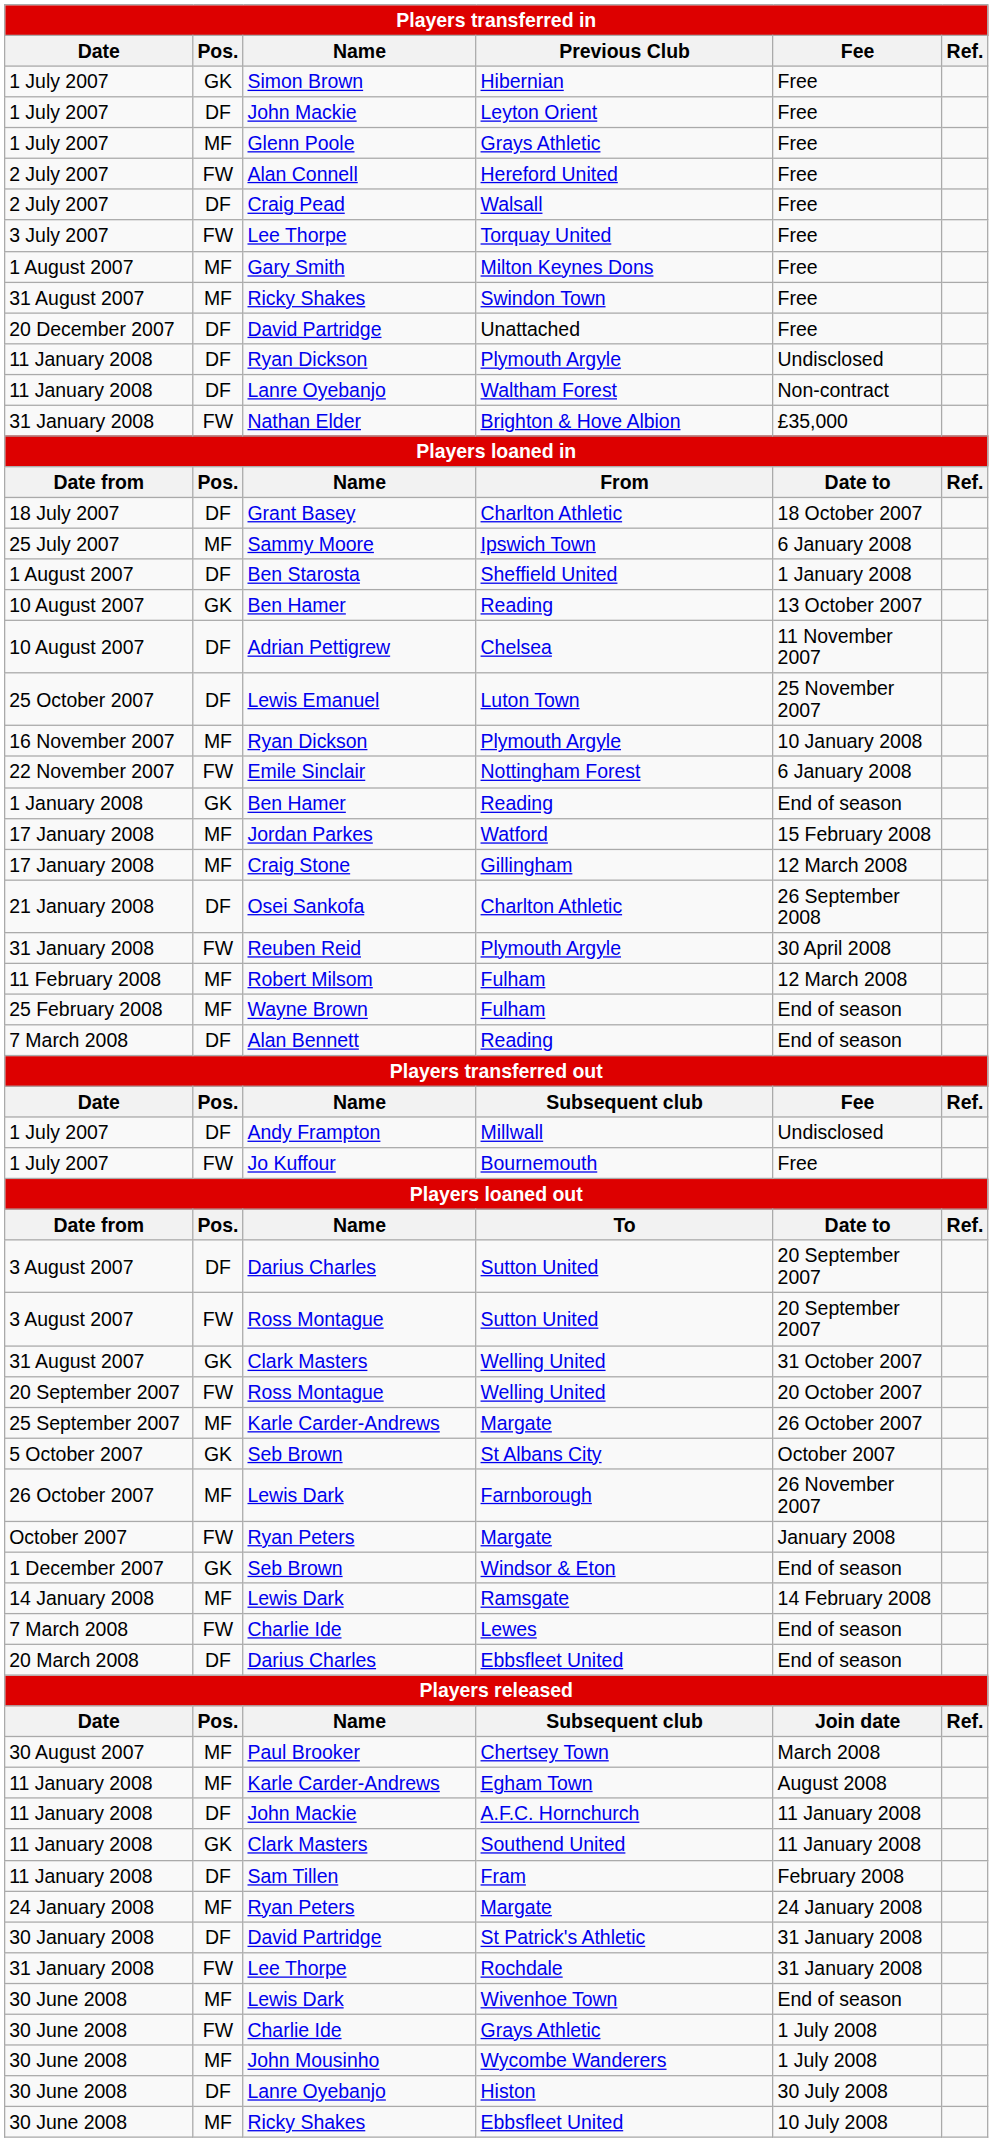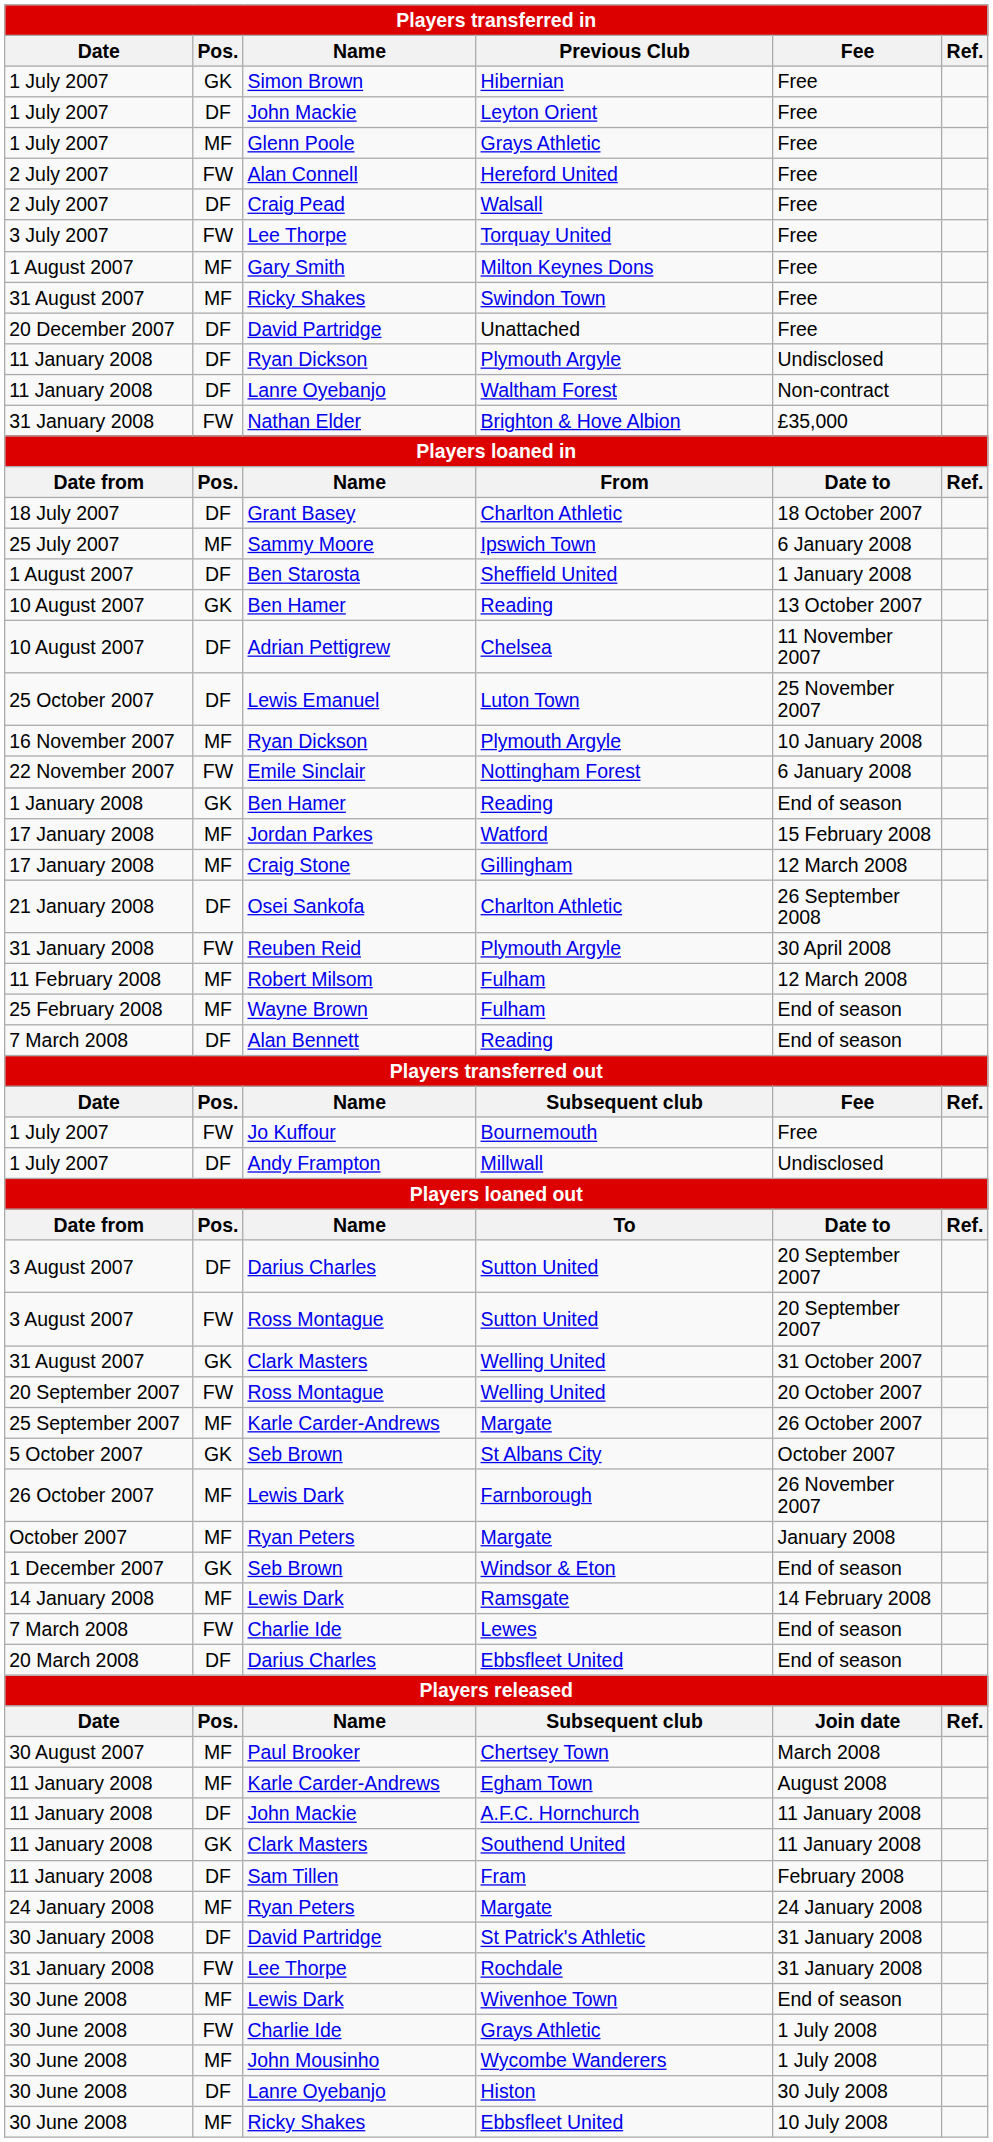 <table class="wikitable" style="font-size:95%;">
 <tr>
 <th colspan="6" style="background:#d00; color:white; text-align:center;">Players transferred in</th>
 </tr>
 <tr>
 <th style="width:140px;">Date</th>
 <th style="width:25px;">Pos.</th>
 <th style="width:175px;">Name</th>
 <th style="width:225px;">Previous Club</th>
 <th style="width:125px;">Fee</th>
 <th style="width:25px;">Ref.</th>
 </tr>
 <tr>
 <td>1 July 2007</td>
 <td style="text-align:center;">GK</td>
 <td> <a href='#'>Simon Brown</a></td>
 <td> <a href='#'>Hibernian</a></td>
 <td>Free</td>
 <td></td>
 </tr>
 <tr>
 <td>1 July 2007</td>
 <td style="text-align:center;">DF</td>
 <td> <a href='#'>John Mackie</a></td>
 <td> <a href='#'>Leyton Orient</a></td>
 <td>Free</td>
 <td></td>
 </tr>
 <tr>
 <td>1 July 2007</td>
 <td style="text-align:center;">MF</td>
 <td> <a href='#'>Glenn Poole</a></td>
 <td> <a href='#'>Grays Athletic</a></td>
 <td>Free</td>
 <td></td>
 </tr>
 <tr>
 <td>2 July 2007</td>
 <td style="text-align:center;">FW</td>
 <td> <a href='#'>Alan Connell</a></td>
 <td> <a href='#'>Hereford United</a></td>
 <td>Free</td>
 <td></td>
 </tr>
 <tr>
 <td>2 July 2007</td>
 <td style="text-align:center;">DF</td>
 <td> <a href='#'>Craig Pead</a></td>
 <td> <a href='#'>Walsall</a></td>
 <td>Free</td>
 <td></td>
 </tr>
 <tr>
 <td>3 July 2007</td>
 <td style="text-align:center;">FW</td>
 <td> <a href='#'>Lee Thorpe</a></td>
 <td> <a href='#'>Torquay United</a></td>
 <td>Free</td>
 <td></td>
 </tr>
 <tr>
 <td>1 August 2007</td>
 <td style="text-align:center;">MF</td>
 <td> <a href='#'>Gary Smith</a></td>
 <td> <a href='#'>Milton Keynes Dons</a></td>
 <td>Free</td>
 <td></td>
 </tr>
 <tr>
 <td>31 August 2007</td>
 <td style="text-align:center;">MF</td>
 <td> <a href='#'>Ricky Shakes</a></td>
 <td> <a href='#'>Swindon Town</a></td>
 <td>Free</td>
 <td></td>
 </tr>
 <tr>
 <td>20 December 2007</td>
 <td style="text-align:center;">DF</td>
 <td> <a href='#'>David Partridge</a></td>
 <td>Unattached</td>
 <td>Free</td>
 <td></td>
 </tr>
 <tr>
 <td>11 January 2008</td>
 <td style="text-align:center;">DF</td>
 <td> <a href='#'>Ryan Dickson</a></td>
 <td> <a href='#'>Plymouth Argyle</a></td>
 <td>Undisclosed</td>
 <td></td>
 </tr>
 <tr>
 <td>11 January 2008</td>
 <td style="text-align:center;">DF</td>
 <td> <a href='#'>Lanre Oyebanjo</a></td>
 <td> <a href='#'>Waltham Forest</a></td>
 <td>Non-contract</td>
 <td></td>
 </tr>
 <tr>
 <td>31 January 2008</td>
 <td style="text-align:center;">FW</td>
 <td> <a href='#'>Nathan Elder</a></td>
 <td> <a href='#'>Brighton & Hove Albion</a></td>
 <td>£35,000</td>
 <td></td>
 </tr>
 <tr>
 <th colspan="6" style="background:#d00; color:white; text-align:center;">Players loaned in</th>
 </tr>
 <tr>
 <th>Date from</th>
 <th>Pos.</th>
 <th>Name</th>
 <th>From</th>
 <th>Date to</th>
 <th>Ref.</th>
 </tr>
 <tr>
 <td>18 July 2007</td>
 <td style="text-align:center;">DF</td>
 <td> <a href='#'>Grant Basey</a></td>
 <td> <a href='#'>Charlton Athletic</a></td>
 <td>18 October 2007</td>
 <td></td>
 </tr>
 <tr>
 <td>25 July 2007</td>
 <td style="text-align:center;">MF</td>
 <td> <a href='#'>Sammy Moore</a></td>
 <td> <a href='#'>Ipswich Town</a></td>
 <td>6 January 2008</td>
 <td></td>
 </tr>
 <tr>
 <td>1 August 2007</td>
 <td style="text-align:center;">DF</td>
 <td> <a href='#'>Ben Starosta</a></td>
 <td> <a href='#'>Sheffield United</a></td>
 <td>1 January 2008</td>
 <td></td>
 </tr>
 <tr>
 <td>10 August 2007</td>
 <td style="text-align:center;">GK</td>
 <td> <a href='#'>Ben Hamer</a></td>
 <td> <a href='#'>Reading</a></td>
 <td>13 October 2007</td>
 <td></td>
 </tr>
 <tr>
 <td>10 August 2007</td>
 <td style="text-align:center;">DF</td>
 <td> <a href='#'>Adrian Pettigrew</a></td>
 <td> <a href='#'>Chelsea</a></td>
 <td>11 November 2007</td>
 <td></td>
 </tr>
 <tr>
 <td>25 October 2007</td>
 <td style="text-align:center;">DF</td>
 <td> <a href='#'>Lewis Emanuel</a></td>
 <td> <a href='#'>Luton Town</a></td>
 <td>25 November 2007</td>
 <td></td>
 </tr>
 <tr>
 <td>16 November 2007</td>
 <td style="text-align:center;">MF</td>
 <td> <a href='#'>Ryan Dickson</a></td>
 <td> <a href='#'>Plymouth Argyle</a></td>
 <td>10 January 2008</td>
 <td></td>
 </tr>
 <tr>
 <td>22 November 2007</td>
 <td style="text-align:center;">FW</td>
 <td> <a href='#'>Emile Sinclair</a></td>
 <td> <a href='#'>Nottingham Forest</a></td>
 <td>6 January 2008</td>
 <td></td>
 </tr>
 <tr>
 <td>1 January 2008</td>
 <td style="text-align:center;">GK</td>
 <td> <a href='#'>Ben Hamer</a></td>
 <td> <a href='#'>Reading</a></td>
 <td>End of season</td>
 <td></td>
 </tr>
 <tr>
 <td>17 January 2008</td>
 <td style="text-align:center;">MF</td>
 <td> <a href='#'>Jordan Parkes</a></td>
 <td> <a href='#'>Watford</a></td>
 <td>15 February 2008</td>
 <td></td>
 </tr>
 <tr>
 <td>17 January 2008</td>
 <td style="text-align:center;">MF</td>
 <td> <a href='#'>Craig Stone</a></td>
 <td> <a href='#'>Gillingham</a></td>
 <td>12 March 2008</td>
 <td></td>
 </tr>
 <tr>
 <td>21 January 2008</td>
 <td style="text-align:center;">DF</td>
 <td> <a href='#'>Osei Sankofa</a></td>
 <td> <a href='#'>Charlton Athletic</a></td>
 <td>26 September 2008</td>
 <td></td>
 </tr>
 <tr>
 <td>31 January 2008</td>
 <td style="text-align:center;">FW</td>
 <td> <a href='#'>Reuben Reid</a></td>
 <td> <a href='#'>Plymouth Argyle</a></td>
 <td>30 April 2008</td>
 <td></td>
 </tr>
 <tr>
 <td>11 February 2008</td>
 <td style="text-align:center;">MF</td>
 <td> <a href='#'>Robert Milsom</a></td>
 <td> <a href='#'>Fulham</a></td>
 <td>12 March 2008</td>
 <td></td>
 </tr>
 <tr>
 <td>25 February 2008</td>
 <td style="text-align:center;">MF</td>
 <td> <a href='#'>Wayne Brown</a></td>
 <td> <a href='#'>Fulham</a></td>
 <td>End of season</td>
 <td></td>
 </tr>
 <tr>
 <td>7 March 2008</td>
 <td style="text-align:center;">DF</td>
 <td> <a href='#'>Alan Bennett</a></td>
 <td> <a href='#'>Reading</a></td>
 <td>End of season</td>
 <td></td>
 </tr>
 <tr>
 <th colspan="6" style="background:#d00; color:white; text-align:center;">Players transferred out</th>
 </tr>
 <tr>
 <th>Date</th>
 <th>Pos.</th>
 <th>Name</th>
 <th>Subsequent club</th>
 <th>Fee</th>
 <th>Ref.</th>
 </tr>
 <tr>
 <td>1 July 2007</td>
+<td style="text-align:center;">FW</td>
+<td> <a href='#'>Jo Kuffour</a></td>
+<td> <a href='#'>Bournemouth</a></td>
+<td>Free</td>
+<td></td>
+</tr>
+<tr>
+<td>1 July 2007</td>
 <td style="text-align:center;">DF</td>
 <td> <a href='#'>Andy Frampton</a></td>
 <td> <a href='#'>Millwall</a></td>
 <td>Undisclosed</td>
-<td></td>
-</tr>
-<tr>
-<td>1 July 2007</td>
-<td style="text-align:center;">FW</td>
-<td> <a href='#'>Jo Kuffour</a></td>
-<td> <a href='#'>Bournemouth</a></td>
-<td>Free</td>
 <td></td>
 </tr>
 <tr>
 <th colspan="6" style="background:#d00; color:white; text-align:center;">Players loaned out</th>
 </tr>
 <tr>
 <th>Date from</th>
 <th>Pos.</th>
 <th>Name</th>
 <th>To</th>
 <th>Date to</th>
 <th>Ref.</th>
 </tr>
 <tr>
 <td>3 August 2007</td>
 <td style="text-align:center;">DF</td>
 <td> <a href='#'>Darius Charles</a></td>
 <td> <a href='#'>Sutton United</a></td>
 <td>20 September 2007</td>
 <td></td>
 </tr>
 <tr>
 <td>3 August 2007</td>
 <td style="text-align:center;">FW</td>
 <td> <a href='#'>Ross Montague</a></td>
 <td> <a href='#'>Sutton United</a></td>
 <td>20 September 2007</td>
 <td></td>
 </tr>
 <tr>
 <td>31 August 2007</td>
 <td style="text-align:center;">GK</td>
 <td> <a href='#'>Clark Masters</a></td>
 <td> <a href='#'>Welling United</a></td>
 <td>31 October 2007</td>
 <td></td>
 </tr>
 <tr>
 <td>20 September 2007</td>
 <td style="text-align:center;">FW</td>
 <td> <a href='#'>Ross Montague</a></td>
 <td> <a href='#'>Welling United</a></td>
 <td>20 October 2007</td>
 <td></td>
 </tr>
 <tr>
 <td>25 September 2007</td>
 <td style="text-align:center;">MF</td>
 <td> <a href='#'>Karle Carder-Andrews</a></td>
 <td> <a href='#'>Margate</a></td>
 <td>26 October 2007</td>
 <td></td>
 </tr>
 <tr>
 <td>5 October 2007</td>
 <td style="text-align:center;">GK</td>
 <td> <a href='#'>Seb Brown</a></td>
 <td> <a href='#'>St Albans City</a></td>
 <td>October 2007</td>
 <td></td>
 </tr>
 <tr>
 <td>26 October 2007</td>
 <td style="text-align:center;">MF</td>
 <td> <a href='#'>Lewis Dark</a></td>
 <td> <a href='#'>Farnborough</a></td>
 <td>26 November 2007</td>
 <td></td>
 </tr>
 <tr>
 <td>October 2007</td>
-<td style="text-align:center;">FW</td>
+<td style="text-align:center;">MF</td>
 <td> <a href='#'>Ryan Peters</a></td>
 <td> <a href='#'>Margate</a></td>
 <td>January 2008</td>
 <td></td>
 </tr>
 <tr>
 <td>1 December 2007</td>
 <td style="text-align:center;">GK</td>
 <td> <a href='#'>Seb Brown</a></td>
 <td> <a href='#'>Windsor & Eton</a></td>
 <td>End of season</td>
 <td></td>
 </tr>
 <tr>
 <td>14 January 2008</td>
 <td style="text-align:center;">MF</td>
 <td> <a href='#'>Lewis Dark</a></td>
 <td> <a href='#'>Ramsgate</a></td>
 <td>14 February 2008</td>
 <td></td>
 </tr>
 <tr>
 <td>7 March 2008</td>
 <td style="text-align:center;">FW</td>
 <td> <a href='#'>Charlie Ide</a></td>
 <td> <a href='#'>Lewes</a></td>
 <td>End of season</td>
 <td></td>
 </tr>
 <tr>
 <td>20 March 2008</td>
 <td style="text-align:center;">DF</td>
 <td> <a href='#'>Darius Charles</a></td>
 <td> <a href='#'>Ebbsfleet United</a></td>
 <td>End of season</td>
 <td></td>
 </tr>
 <tr>
 <th colspan="6" style="background:#d00; color:white; text-align:center;">Players released</th>
 </tr>
 <tr>
 <th>Date</th>
 <th>Pos.</th>
 <th>Name</th>
 <th>Subsequent club</th>
 <th>Join date</th>
 <th>Ref.</th>
 </tr>
 <tr>
 <td>30 August 2007</td>
 <td style="text-align:center;">MF</td>
 <td> <a href='#'>Paul Brooker</a></td>
 <td> <a href='#'>Chertsey Town</a></td>
 <td>March 2008</td>
 <td></td>
 </tr>
 <tr>
 <td>11 January 2008</td>
 <td style="text-align:center;">MF</td>
 <td> <a href='#'>Karle Carder-Andrews</a></td>
 <td> <a href='#'>Egham Town</a></td>
 <td>August 2008</td>
 <td></td>
 </tr>
 <tr>
 <td>11 January 2008</td>
 <td style="text-align:center;">DF</td>
 <td> <a href='#'>John Mackie</a></td>
 <td> <a href='#'>A.F.C. Hornchurch</a></td>
 <td>11 January 2008</td>
 <td></td>
 </tr>
 <tr>
 <td>11 January 2008</td>
 <td style="text-align:center;">GK</td>
 <td> <a href='#'>Clark Masters</a></td>
 <td> <a href='#'>Southend United</a></td>
 <td>11 January 2008</td>
 <td></td>
 </tr>
 <tr>
 <td>11 January 2008</td>
 <td style="text-align:center;">DF</td>
 <td> <a href='#'>Sam Tillen</a></td>
 <td> <a href='#'>Fram</a></td>
 <td>February 2008</td>
 <td></td>
 </tr>
 <tr>
 <td>24 January 2008</td>
 <td style="text-align:center;">MF</td>
 <td> <a href='#'>Ryan Peters</a></td>
 <td> <a href='#'>Margate</a></td>
 <td>24 January 2008</td>
 <td></td>
 </tr>
 <tr>
 <td>30 January 2008</td>
 <td style="text-align:center;">DF</td>
 <td> <a href='#'>David Partridge</a></td>
 <td> <a href='#'>St Patrick's Athletic</a></td>
 <td>31 January 2008</td>
 <td></td>
 </tr>
 <tr>
 <td>31 January 2008</td>
 <td style="text-align:center;">FW</td>
 <td> <a href='#'>Lee Thorpe</a></td>
 <td> <a href='#'>Rochdale</a></td>
 <td>31 January 2008</td>
 <td></td>
 </tr>
 <tr>
 <td>30 June 2008</td>
 <td style="text-align:center;">MF</td>
 <td> <a href='#'>Lewis Dark</a></td>
 <td> <a href='#'>Wivenhoe Town</a></td>
 <td>End of season</td>
 <td></td>
 </tr>
 <tr>
 <td>30 June 2008</td>
 <td style="text-align:center;">FW</td>
 <td> <a href='#'>Charlie Ide</a></td>
 <td> <a href='#'>Grays Athletic</a></td>
 <td>1 July 2008</td>
 <td></td>
 </tr>
 <tr>
 <td>30 June 2008</td>
 <td style="text-align:center;">MF</td>
 <td> <a href='#'>John Mousinho</a></td>
 <td> <a href='#'>Wycombe Wanderers</a></td>
 <td>1 July 2008</td>
 <td></td>
 </tr>
 <tr>
 <td>30 June 2008</td>
 <td style="text-align:center;">DF</td>
 <td> <a href='#'>Lanre Oyebanjo</a></td>
 <td> <a href='#'>Histon</a></td>
 <td>30 July 2008</td>
 <td></td>
 </tr>
 <tr>
 <td>30 June 2008</td>
 <td style="text-align:center;">MF</td>
 <td> <a href='#'>Ricky Shakes</a></td>
 <td> <a href='#'>Ebbsfleet United</a></td>
 <td>10 July 2008</td>
 <td></td>
 </tr>
 </table>
